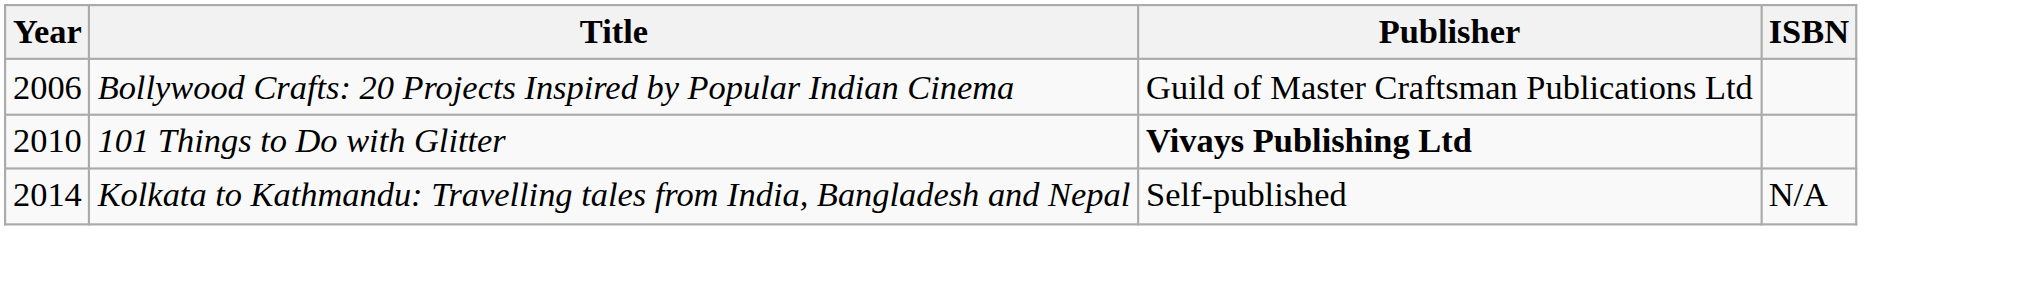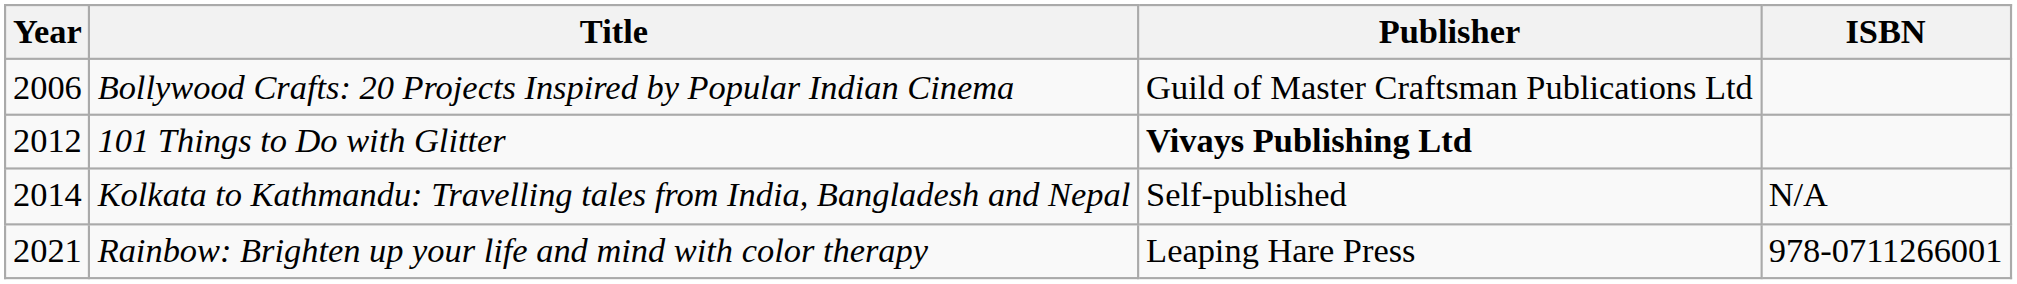 <table class="wikitable sortable">
 <tr>
 <th>Year</th>
 <th>Title</th>
 <th>Publisher</th>
 <th>ISBN</th>
 </tr>
 <tr>
 <td rowspan="1">2006</td>
 <td><em>Bollywood Crafts: 20 Projects Inspired by Popular Indian Cinema</em></td>
 <td>Guild of Master Craftsman Publications Ltd</td>
 <td></td>
 </tr>
 <tr>
-<td rowspan="1">2010</td>
+<td rowspan="1">2012</td>
 <td><em>101 Things to Do with Glitter</em></td>
 <td><strong>Vivays Publishing Ltd</strong></td>
 <td></td>
 </tr>
 <tr>
 <td rowspan="1">2014</td>
 <td><em>Kolkata to Kathmandu: Travelling tales from India, Bangladesh and Nepal</em></td>
 <td>Self-published</td>
 <td>N/A</td>
 </tr>
+<tr>
+<td>2021</td>
+<td><em>Rainbow: Brighten up your life and mind with color therapy</em></td>
+<td>Leaping Hare Press</td>
+<td>978-0711266001</td>
+</tr>
 </table>
